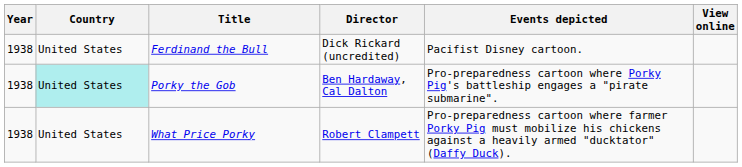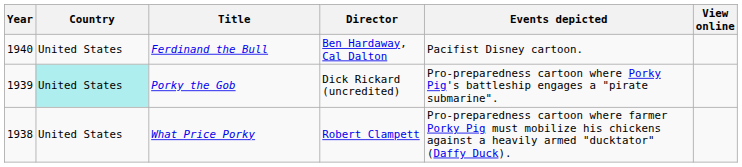 <table class="wikitable" width="100%">
 <tr>
 <th>Year</th>
 <th width=130>Country</th>
 <th width=200>Title</th>
 <th width=120>Director</th>
 <th>Events depicted</th>
 <th>View<br>online</th>
 </tr>
 <tr>
-<td>1938</td>
+<td>1940</td>
 <td>United States</td>
 <td><em><a href='#'>Ferdinand the Bull</a></em></td>
-<td>Dick Rickard (uncredited)</td>
+<td><a href='#'>Ben Hardaway</a>, <a href='#'>Cal Dalton</a></td>
 <td>Pacifist Disney cartoon.</td>
 <td></td>
 </tr>
 <tr>
-<td>1938</td>
+<td>1939</td>
 <td style="background: paleturquoise;">United States</td>
 <td><em><a href='#'>Porky the Gob</a></em></td>
-<td><a href='#'>Ben Hardaway</a>, <a href='#'>Cal Dalton</a></td>
+<td>Dick Rickard (uncredited)</td>
 <td>Pro-preparedness cartoon where <a href='#'>Porky Pig</a>'s battleship engages a "pirate submarine".</td>
 <td></td>
 </tr>
 <tr>
 <td>1938</td>
 <td>United States</td>
 <td><em><a href='#'>What Price Porky</a></em></td>
 <td><a href='#'>Robert Clampett</a></td>
 <td>Pro-preparedness cartoon where farmer <a href='#'>Porky Pig</a> must mobilize his chickens against a heavily armed "ducktator" (<a href='#'>Daffy Duck</a>).</td>
 <td></td>
 </tr>
 </table>
